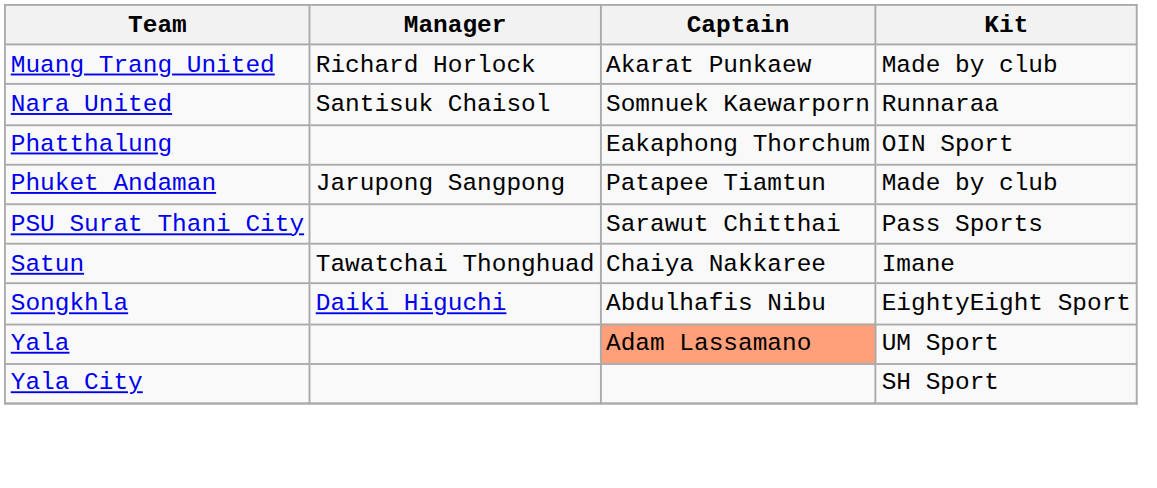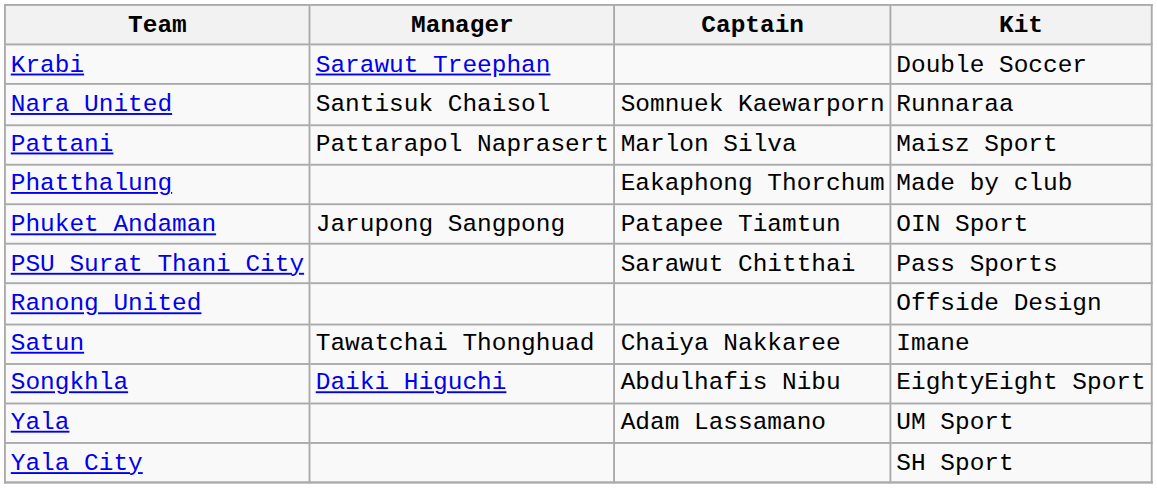 <table class="wikitable sortable" style="text-align: left;">
 <tr>
 <th>Team</th>
 <th>Manager</th>
 <th>Captain</th>
 <th>Kit</th>
 </tr>
 <tr>
-<td><a href='#'>Muang Trang United</a></td>
-<td> Richard Horlock</td>
-<td> Akarat Punkaew</td>
-<td> Made by club</td>
+<td><a href='#'>Krabi</a></td>
+<td> <a href='#'>Sarawut Treephan</a></td>
+<td></td>
+<td> Double Soccer</td>
 </tr>
 <tr>
 <td><a href='#'>Nara United</a></td>
 <td> Santisuk Chaisol</td>
 <td> Somnuek Kaewarporn</td>
 <td> Runnaraa</td>
 </tr>
 <tr>
+<td><a href='#'>Pattani</a></td>
+<td> Pattarapol Naprasert</td>
+<td> Marlon Silva</td>
+<td> Maisz Sport</td>
+</tr>
+<tr>
 <td><a href='#'>Phatthalung</a></td>
 <td></td>
 <td> Eakaphong Thorchum</td>
-<td> OIN Sport</td>
+<td> Made by club</td>
 </tr>
 <tr>
 <td><a href='#'>Phuket Andaman</a></td>
 <td> Jarupong Sangpong</td>
 <td> Patapee Tiamtun</td>
-<td> Made by club</td>
+<td> OIN Sport</td>
 </tr>
 <tr>
 <td><a href='#'>PSU Surat Thani City</a></td>
 <td></td>
 <td> Sarawut Chitthai</td>
 <td> Pass Sports</td>
+</tr>
+<tr>
+<td><a href='#'>Ranong United</a></td>
+<td></td>
+<td></td>
+<td> Offside Design</td>
 </tr>
 <tr>
 <td><a href='#'>Satun</a></td>
 <td> Tawatchai Thonghuad</td>
 <td> Chaiya Nakkaree</td>
 <td> Imane</td>
 </tr>
 <tr>
 <td><a href='#'>Songkhla</a></td>
 <td> <a href='#'>Daiki Higuchi</a></td>
 <td> Abdulhafis Nibu</td>
 <td> EightyEight Sport</td>
 </tr>
 <tr>
 <td><a href='#'>Yala</a></td>
 <td></td>
-<td style="background: lightsalmon;"> Adam Lassamano</td>
+<td> Adam Lassamano</td>
 <td> UM Sport</td>
 </tr>
 <tr>
 <td><a href='#'>Yala City</a></td>
 <td></td>
 <td></td>
 <td> SH Sport</td>
 </tr>
 <tr>
 </tr>
 </table>
